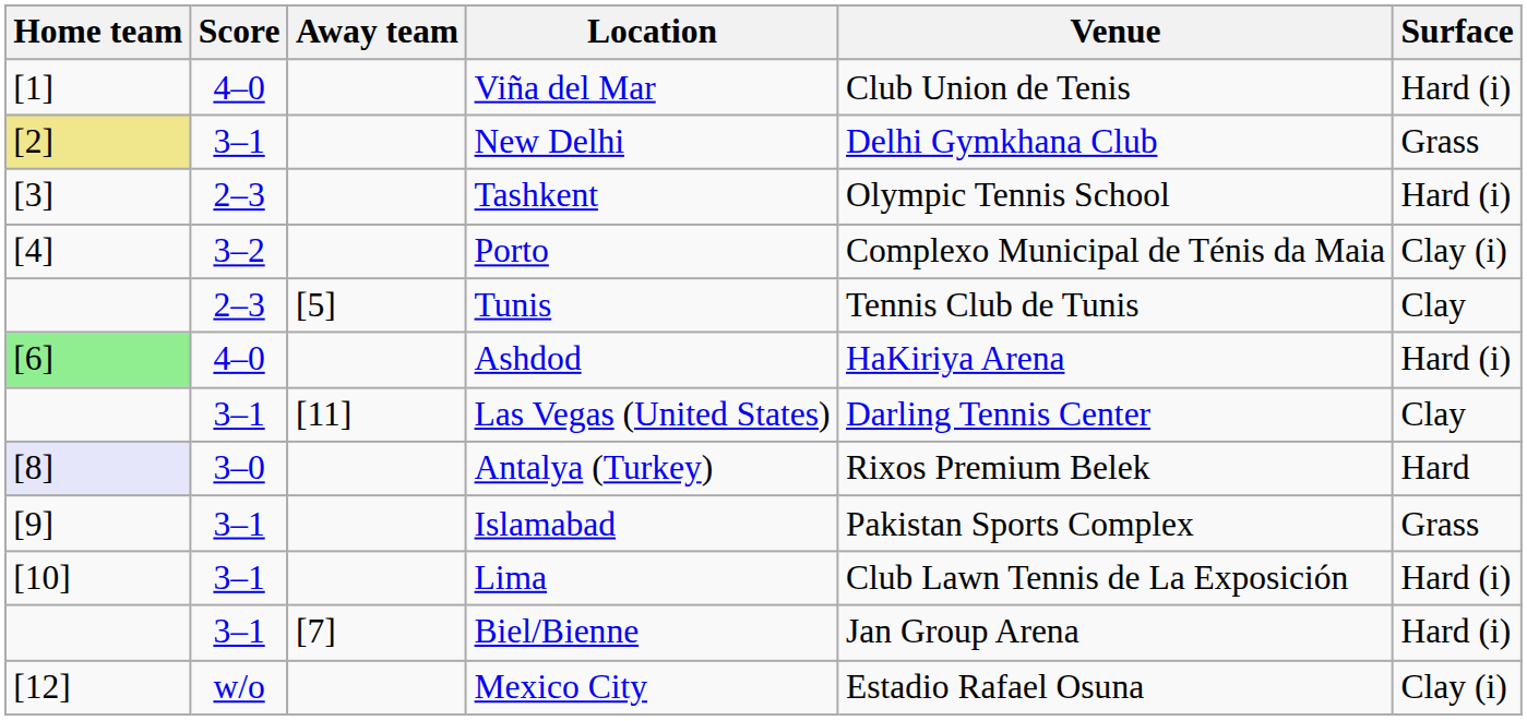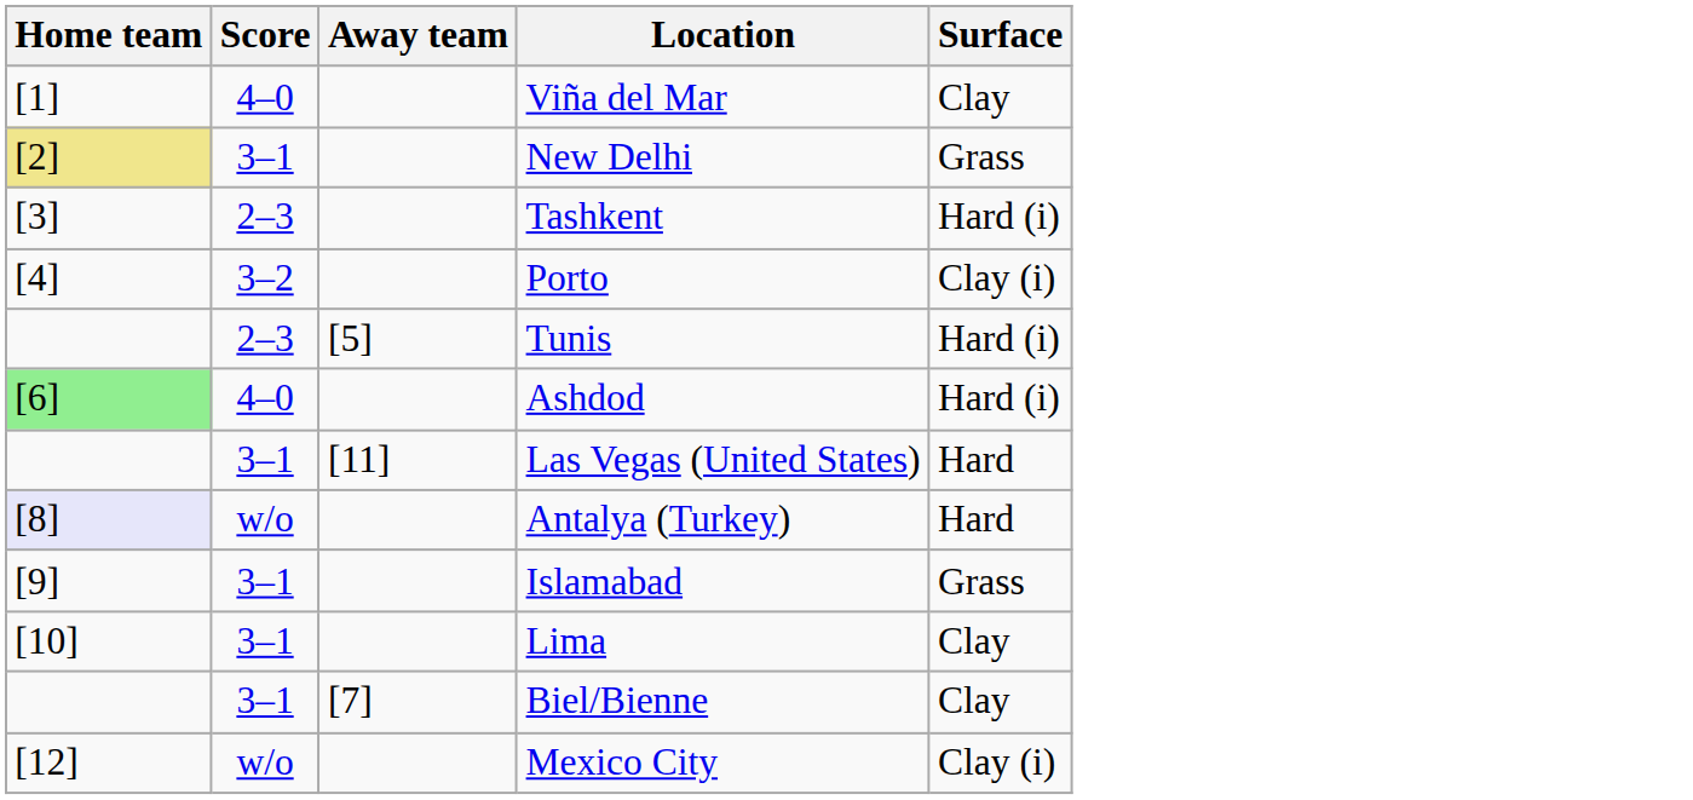 <table class="wikitable">
 <tr>
 <th>Home team</th>
 <th>Score</th>
 <th>Away team</th>
 <th>Location</th>
-<th>Venue</th>
 <th>Surface</th>
 </tr>
 <tr>
 <td><strong></strong> [1]</td>
 <td style="text-align:center;"><a href='#'>4–0</a></td>
 <td></td>
 <td><a href='#'>Viña del Mar</a></td>
-<td>Club Union de Tenis</td>
-<td>Hard (i)</td>
+<td>Clay</td>
 </tr>
 <tr>
 <td style="background: khaki;"><strong></strong> [2]</td>
 <td style="text-align:center;"><a href='#'>3–1</a></td>
 <td></td>
 <td><a href='#'>New Delhi</a></td>
-<td><a href='#'>Delhi Gymkhana Club</a></td>
 <td>Grass</td>
 </tr>
 <tr>
 <td> [3]</td>
 <td style="text-align:center;"><a href='#'>2–3</a></td>
 <td><strong></strong></td>
 <td><a href='#'>Tashkent</a></td>
-<td>Olympic Tennis School</td>
 <td>Hard (i)</td>
 </tr>
 <tr>
 <td><strong></strong> [4]</td>
 <td style="text-align:center;"><a href='#'>3–2</a></td>
 <td></td>
 <td><a href='#'>Porto</a></td>
-<td>Complexo Municipal de Ténis da Maia</td>
 <td>Clay (i)</td>
 </tr>
 <tr>
 <td></td>
 <td style="text-align:center;"><a href='#'>2–3</a></td>
 <td><strong></strong> [5]</td>
 <td><a href='#'>Tunis</a></td>
-<td>Tennis Club de Tunis</td>
-<td>Clay</td>
+<td>Hard (i)</td>
 </tr>
 <tr>
 <td style="background: lightgreen;"><strong></strong> [6]</td>
 <td style="text-align:center;"><a href='#'>4–0</a></td>
 <td></td>
 <td><a href='#'>Ashdod</a></td>
-<td><a href='#'>HaKiriya Arena</a></td>
 <td>Hard (i)</td>
 </tr>
 <tr>
 <td><strong></strong></td>
 <td style="text-align:center;"><a href='#'>3–1</a></td>
 <td> [11]</td>
 <td><a href='#'>Las Vegas</a> (<a href='#'>United States</a>)</td>
-<td><a href='#'>Darling Tennis Center</a></td>
-<td>Clay</td>
+<td>Hard</td>
 </tr>
 <tr>
 <td style="background: lavender;"><strong></strong> [8]</td>
-<td style="text-align:center;"><a href='#'>3–0</a></td>
+<td style="text-align:center;"><a href='#'>w/o</a></td>
 <td></td>
 <td><a href='#'>Antalya</a> (<a href='#'>Turkey</a>)</td>
-<td>Rixos Premium Belek</td>
 <td>Hard</td>
 </tr>
 <tr>
 <td><strong></strong> [9]</td>
 <td style="text-align:center;"><a href='#'>3–1</a></td>
 <td></td>
 <td><a href='#'>Islamabad</a></td>
-<td>Pakistan Sports Complex</td>
 <td>Grass</td>
 </tr>
 <tr>
 <td><strong></strong> [10]</td>
 <td style="text-align:center;"><a href='#'>3–1</a></td>
 <td></td>
 <td><a href='#'>Lima</a></td>
-<td>Club Lawn Tennis de La Exposición</td>
-<td>Hard (i)</td>
+<td>Clay</td>
 </tr>
 <tr>
 <td><strong></strong></td>
 <td style="text-align:center;"><a href='#'>3–1</a></td>
 <td> [7]</td>
 <td><a href='#'>Biel/Bienne</a></td>
-<td>Jan Group Arena</td>
-<td>Hard (i)</td>
+<td>Clay</td>
 </tr>
 <tr>
 <td><strong></strong> [12]</td>
 <td style="text-align:center;"><a href='#'>w/o</a></td>
 <td></td>
 <td><a href='#'>Mexico City</a></td>
-<td>Estadio Rafael Osuna</td>
 <td>Clay (i)</td>
 </tr>
 </table>
